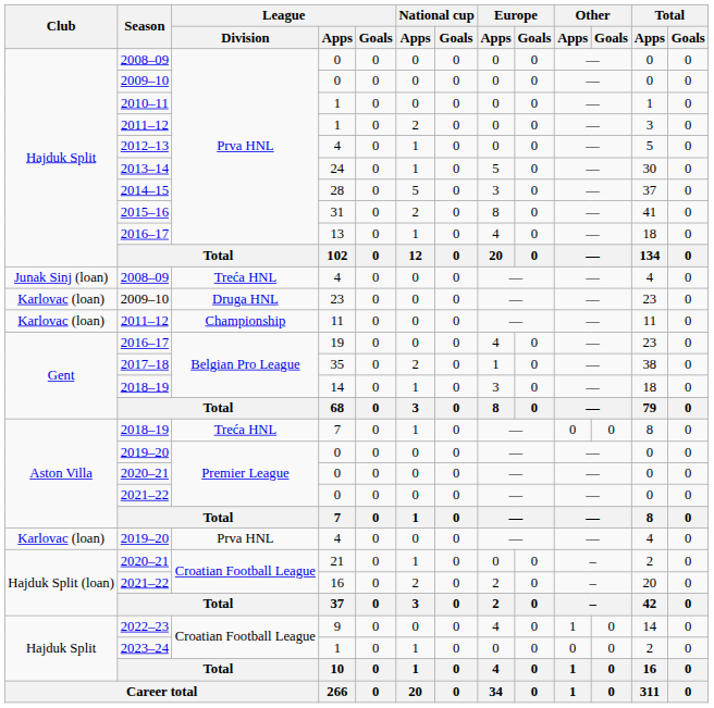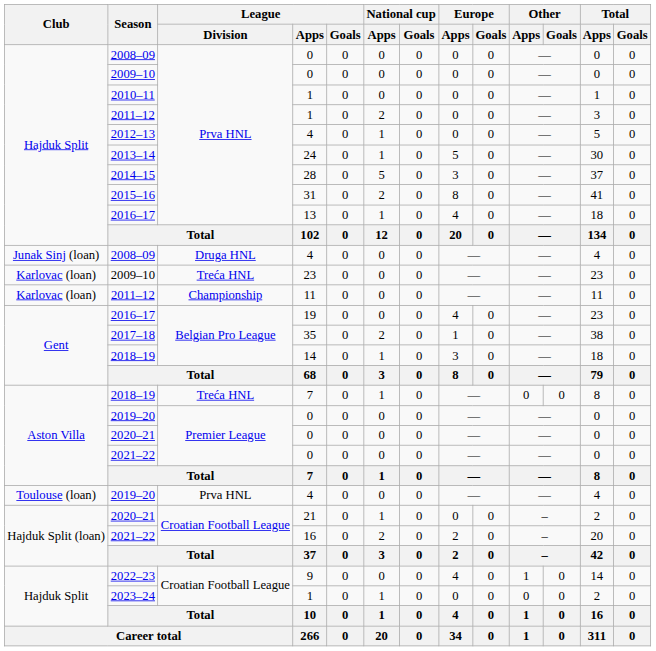 <table class="wikitable" style="text-align:center">
 <tr>
 <th rowspan="2">Club</th>
 <th rowspan="2">Season</th>
 <th colspan="3">League</th>
 <th colspan="2">National cup</th>
 <th colspan="2">Europe</th>
 <th colspan="2">Other</th>
 <th colspan="2">Total</th>
 </tr>
 <tr>
 <th>Division</th>
 <th>Apps</th>
 <th>Goals</th>
 <th>Apps</th>
 <th>Goals</th>
 <th>Apps</th>
 <th>Goals</th>
 <th>Apps</th>
 <th>Goals</th>
 <th>Apps</th>
 <th>Goals</th>
 </tr>
 <tr>
 <td rowspan="10"><a href='#'>Hajduk Split</a></td>
 <td><a href='#'>2008–09</a></td>
 <td rowspan="9"><a href='#'>Prva HNL</a></td>
 <td>0</td>
 <td>0</td>
 <td>0</td>
 <td>0</td>
 <td>0</td>
 <td>0</td>
 <td colspan="2">—</td>
 <td>0</td>
 <td>0</td>
 </tr>
 <tr>
 <td><a href='#'>2009–10</a></td>
 <td>0</td>
 <td>0</td>
 <td>0</td>
 <td>0</td>
 <td>0</td>
 <td>0</td>
 <td colspan="2">—</td>
 <td>0</td>
 <td>0</td>
 </tr>
 <tr>
 <td><a href='#'>2010–11</a></td>
 <td>1</td>
 <td>0</td>
 <td>0</td>
 <td>0</td>
 <td>0</td>
 <td>0</td>
 <td colspan="2">—</td>
 <td>1</td>
 <td>0</td>
 </tr>
 <tr>
 <td><a href='#'>2011–12</a></td>
 <td>1</td>
 <td>0</td>
 <td>2</td>
 <td>0</td>
 <td>0</td>
 <td>0</td>
 <td colspan="2">—</td>
 <td>3</td>
 <td>0</td>
 </tr>
 <tr>
 <td><a href='#'>2012–13</a></td>
 <td>4</td>
 <td>0</td>
 <td>1</td>
 <td>0</td>
 <td>0</td>
 <td>0</td>
 <td colspan="2">—</td>
 <td>5</td>
 <td>0</td>
 </tr>
 <tr>
 <td><a href='#'>2013–14</a></td>
 <td>24</td>
 <td>0</td>
 <td>1</td>
 <td>0</td>
 <td>5</td>
 <td>0</td>
 <td colspan="2">—</td>
 <td>30</td>
 <td>0</td>
 </tr>
 <tr>
 <td><a href='#'>2014–15</a></td>
 <td>28</td>
 <td>0</td>
 <td>5</td>
 <td>0</td>
 <td>3</td>
 <td>0</td>
 <td colspan="2">—</td>
 <td>37</td>
 <td>0</td>
 </tr>
 <tr>
 <td><a href='#'>2015–16</a></td>
 <td>31</td>
 <td>0</td>
 <td>2</td>
 <td>0</td>
 <td>8</td>
 <td>0</td>
 <td colspan="2">—</td>
 <td>41</td>
 <td>0</td>
 </tr>
 <tr>
 <td><a href='#'>2016–17</a></td>
 <td>13</td>
 <td>0</td>
 <td>1</td>
 <td>0</td>
 <td>4</td>
 <td>0</td>
 <td colspan="2">—</td>
 <td>18</td>
 <td>0</td>
 </tr>
 <tr>
 <th colspan="2">Total</th>
 <th>102</th>
 <th>0</th>
 <th>12</th>
 <th>0</th>
 <th>20</th>
 <th>0</th>
 <th colspan="2">—</th>
 <th>134</th>
 <th>0</th>
 </tr>
 <tr>
 <td><a href='#'>Junak Sinj</a> (loan)</td>
 <td><a href='#'>2008–09</a></td>
-<td><a href='#'>Treća HNL</a></td>
+<td><a href='#'>Druga HNL</a></td>
 <td>4</td>
 <td>0</td>
 <td>0</td>
 <td>0</td>
 <td colspan="2">—</td>
 <td colspan="2">—</td>
 <td>4</td>
 <td>0</td>
 </tr>
 <tr>
 <td><a href='#'>Karlovac</a> (loan)</td>
 <td>2009–10</td>
-<td><a href='#'>Druga HNL</a></td>
+<td><a href='#'>Treća HNL</a></td>
 <td>23</td>
 <td>0</td>
 <td>0</td>
 <td>0</td>
 <td colspan="2">—</td>
 <td colspan="2">—</td>
 <td>23</td>
 <td>0</td>
 </tr>
 <tr>
 <td><a href='#'>Karlovac</a> (loan)</td>
 <td><a href='#'>2011–12</a></td>
 <td><a href='#'>Championship</a></td>
 <td>11</td>
 <td>0</td>
 <td>0</td>
 <td>0</td>
 <td colspan="2">—</td>
 <td colspan="2">—</td>
 <td>11</td>
 <td>0</td>
 </tr>
 <tr>
 <td rowspan="4"><a href='#'>Gent</a></td>
 <td><a href='#'>2016–17</a></td>
 <td rowspan="3"><a href='#'>Belgian Pro League</a></td>
 <td>19</td>
 <td>0</td>
 <td>0</td>
 <td>0</td>
 <td>4</td>
 <td>0</td>
 <td colspan="2">—</td>
 <td>23</td>
 <td>0</td>
 </tr>
 <tr>
 <td><a href='#'>2017–18</a></td>
 <td>35</td>
 <td>0</td>
 <td>2</td>
 <td>0</td>
 <td>1</td>
 <td>0</td>
 <td colspan="2">—</td>
 <td>38</td>
 <td>0</td>
 </tr>
 <tr>
 <td><a href='#'>2018–19</a></td>
 <td>14</td>
 <td>0</td>
 <td>1</td>
 <td>0</td>
 <td>3</td>
 <td>0</td>
 <td colspan="2">—</td>
 <td>18</td>
 <td>0</td>
 </tr>
 <tr>
 <th colspan="2">Total</th>
 <th>68</th>
 <th>0</th>
 <th>3</th>
 <th>0</th>
 <th>8</th>
 <th>0</th>
 <th colspan="2">—</th>
 <th>79</th>
 <th>0</th>
 </tr>
 <tr>
 <td rowspan="5"><a href='#'>Aston Villa</a></td>
 <td><a href='#'>2018–19</a></td>
 <td><a href='#'>Treća HNL</a></td>
 <td>7</td>
 <td>0</td>
 <td>1</td>
 <td>0</td>
 <td colspan="2">—</td>
 <td>0</td>
 <td>0</td>
 <td>8</td>
 <td>0</td>
 </tr>
 <tr>
 <td><a href='#'>2019–20</a></td>
 <td rowspan="3"><a href='#'>Premier League</a></td>
 <td>0</td>
 <td>0</td>
 <td>0</td>
 <td>0</td>
 <td colspan="2">—</td>
 <td colspan="2">—</td>
 <td>0</td>
 <td>0</td>
 </tr>
 <tr>
 <td><a href='#'>2020–21</a></td>
 <td>0</td>
 <td>0</td>
 <td>0</td>
 <td>0</td>
 <td colspan="2">—</td>
 <td colspan="2">—</td>
 <td>0</td>
 <td>0</td>
 </tr>
 <tr>
 <td><a href='#'>2021–22</a></td>
 <td>0</td>
 <td>0</td>
 <td>0</td>
 <td>0</td>
 <td colspan="2">—</td>
 <td colspan="2">—</td>
 <td>0</td>
 <td>0</td>
 </tr>
 <tr>
 <th colspan="2">Total</th>
 <th>7</th>
 <th>0</th>
 <th>1</th>
 <th>0</th>
 <th colspan="2">—</th>
 <th colspan="2">—</th>
 <th>8</th>
 <th>0</th>
 </tr>
 <tr>
-<td><a href='#'>Karlovac</a> (loan)</td>
+<td><a href='#'>Toulouse</a> (loan)</td>
 <td><a href='#'>2019–20</a></td>
 <td>Prva HNL</td>
 <td>4</td>
 <td>0</td>
 <td>0</td>
 <td>0</td>
 <td colspan="2">—</td>
 <td colspan="2">—</td>
 <td>4</td>
 <td>0</td>
 </tr>
 <tr>
 <td rowspan="3">Hajduk Split (loan)</td>
 <td><a href='#'>2020–21</a></td>
 <td rowspan="2"><a href='#'>Croatian Football League</a></td>
 <td>21</td>
 <td>0</td>
 <td>1</td>
 <td>0</td>
 <td>0</td>
 <td>0</td>
 <td colspan="2">–</td>
 <td>2</td>
 <td>0</td>
 </tr>
 <tr>
 <td><a href='#'>2021–22</a></td>
 <td>16</td>
 <td>0</td>
 <td>2</td>
 <td>0</td>
 <td>2</td>
 <td>0</td>
 <td colspan="2">–</td>
 <td>20</td>
 <td>0</td>
 </tr>
 <tr>
 <th colspan="2">Total</th>
 <th>37</th>
 <th>0</th>
 <th>3</th>
 <th>0</th>
 <th>2</th>
 <th>0</th>
 <th colspan="2">–</th>
 <th>42</th>
 <th>0</th>
 </tr>
 <tr>
 <td rowspan="3">Hajduk Split</td>
 <td><a href='#'>2022–23</a></td>
 <td rowspan="2">Croatian Football League</td>
 <td>9</td>
 <td>0</td>
 <td>0</td>
 <td>0</td>
 <td>4</td>
 <td>0</td>
 <td>1</td>
 <td>0</td>
 <td>14</td>
 <td>0</td>
 </tr>
 <tr>
 <td><a href='#'>2023–24</a></td>
 <td>1</td>
 <td>0</td>
 <td>1</td>
 <td>0</td>
 <td>0</td>
 <td>0</td>
 <td>0</td>
 <td>0</td>
 <td>2</td>
 <td>0</td>
 </tr>
 <tr>
 <th colspan="2">Total</th>
 <th>10</th>
 <th>0</th>
 <th>1</th>
 <th>0</th>
 <th>4</th>
 <th>0</th>
 <th>1</th>
 <th>0</th>
 <th>16</th>
 <th>0</th>
 </tr>
 <tr>
 <th colspan="3">Career total</th>
 <th>266</th>
 <th>0</th>
 <th>20</th>
 <th>0</th>
 <th>34</th>
 <th>0</th>
 <th>1</th>
 <th>0</th>
 <th>311</th>
 <th>0</th>
 </tr>
 </table>
